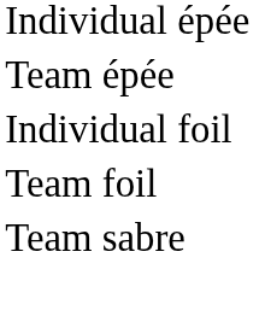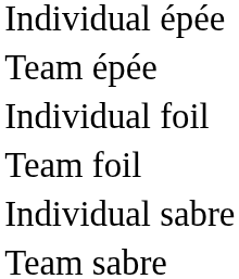 <table>
 <tr>
 <td>Individual épée <br></td>
 <td></td>
 <td></td>
 <td></td>
 </tr>
 <tr>
 <td>Team épée <br></td>
 <td></td>
 <td></td>
 <td></td>
 </tr>
 <tr>
 <td>Individual foil <br></td>
 <td></td>
 <td></td>
 <td></td>
 </tr>
 <tr>
 <td>Team foil <br></td>
 <td></td>
 <td></td>
 <td></td>
 </tr>
 <tr>
+<td>Individual sabre <br></td>
+<td></td>
+<td></td>
+<td></td>
+</tr>
+<tr>
 <td>Team sabre <br></td>
 <td></td>
 <td></td>
 <td></td>
 </tr>
 </table>
